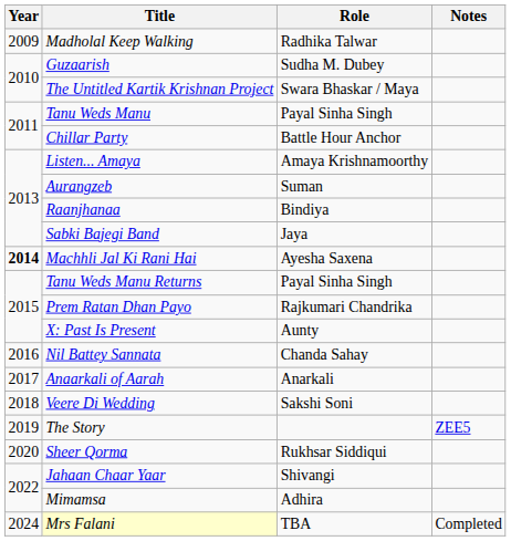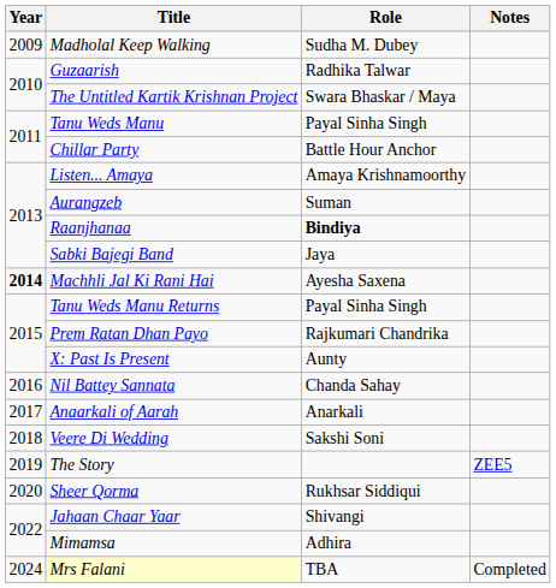 <table class="wikitable sortable">
 <tr>
 <th>Year</th>
 <th>Title</th>
 <th>Role</th>
 <th>Notes</th>
 </tr>
 <tr>
 <td>2009</td>
 <td><em>Madholal Keep Walking</em></td>
-<td>Radhika Talwar</td>
+<td>Sudha M. Dubey</td>
 <td></td>
 </tr>
 <tr>
 <td rowspan="2">2010</td>
 <td><em><a href='#'>Guzaarish</a></em></td>
-<td>Sudha M. Dubey</td>
+<td>Radhika Talwar</td>
 <td></td>
 </tr>
 <tr>
 <td><em><a href='#'>The Untitled Kartik Krishnan Project</a></em></td>
 <td>Swara Bhaskar / Maya</td>
 <td></td>
 </tr>
 <tr>
 <td rowspan="2">2011</td>
 <td><em><a href='#'>Tanu Weds Manu</a></em></td>
 <td>Payal Sinha Singh</td>
 <td></td>
 </tr>
 <tr>
 <td><em><a href='#'>Chillar Party</a></em></td>
 <td>Battle Hour Anchor</td>
 <td></td>
 </tr>
 <tr>
 <td rowspan="4">2013</td>
 <td><em><a href='#'>Listen... Amaya</a></em></td>
 <td>Amaya Krishnamoorthy</td>
 <td></td>
 </tr>
 <tr>
 <td><em><a href='#'>Aurangzeb</a></em></td>
 <td>Suman</td>
 <td></td>
 </tr>
 <tr>
 <td><em><a href='#'>Raanjhanaa</a></em></td>
-<td>Bindiya</td>
+<td><strong>Bindiya</strong></td>
 <td></td>
 </tr>
 <tr>
 <td><em><a href='#'>Sabki Bajegi Band</a></em></td>
 <td>Jaya</td>
 <td></td>
 </tr>
 <tr>
 <td><strong>2014</strong></td>
 <td><em><a href='#'>Machhli Jal Ki Rani Hai</a></em></td>
 <td>Ayesha Saxena</td>
 <td></td>
 </tr>
 <tr>
 <td rowspan="3">2015</td>
 <td><em><a href='#'>Tanu Weds Manu Returns</a></em></td>
 <td>Payal Sinha Singh</td>
 <td></td>
 </tr>
 <tr>
 <td><em><a href='#'>Prem Ratan Dhan Payo</a></em></td>
 <td>Rajkumari Chandrika</td>
 <td></td>
 </tr>
 <tr>
 <td><em><a href='#'>X: Past Is Present</a></em></td>
 <td>Aunty</td>
 <td></td>
 </tr>
 <tr>
 <td>2016</td>
 <td><em><a href='#'>Nil Battey Sannata</a></em></td>
 <td>Chanda Sahay</td>
 <td></td>
 </tr>
 <tr>
 <td>2017</td>
 <td><em><a href='#'>Anaarkali of Aarah</a></em></td>
 <td>Anarkali</td>
 <td></td>
 </tr>
 <tr>
 <td>2018</td>
 <td><em><a href='#'>Veere Di Wedding</a></em></td>
 <td>Sakshi Soni</td>
 <td></td>
 </tr>
 <tr>
 <td>2019</td>
 <td><em>The Story</em></td>
 <td></td>
 <td><a href='#'>ZEE5</a></td>
 </tr>
 <tr>
 <td>2020</td>
 <td><em><a href='#'>Sheer Qorma</a></em></td>
 <td>Rukhsar Siddiqui</td>
 <td></td>
 </tr>
 <tr>
 <td rowspan="2">2022</td>
 <td><em><a href='#'>Jahaan Chaar Yaar</a></em></td>
 <td>Shivangi</td>
 <td></td>
 </tr>
 <tr>
 <td><em>Mimamsa</em></td>
 <td>Adhira</td>
 <td></td>
 </tr>
 <tr>
 <td>2024</td>
 <td style="background:#FFFFCC;"><em>Mrs Falani</em> </td>
 <td>TBA</td>
 <td>Completed</td>
 </tr>
 </table>
